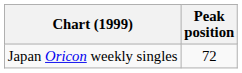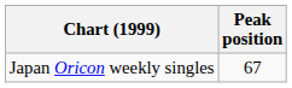 <table class="wikitable">
 <tr>
 <th>Chart (1999)</th>
 <th>Peak<br>position</th>
 </tr>
 <tr>
 <td>Japan <em><a href='#'>Oricon</a></em> weekly singles</td>
-<td align="center">72</td>
+<td align="center">67</td>
 </tr>
 </table>
